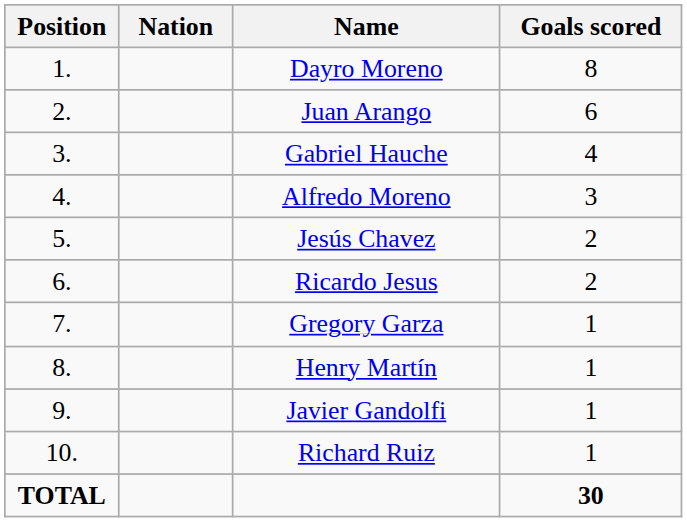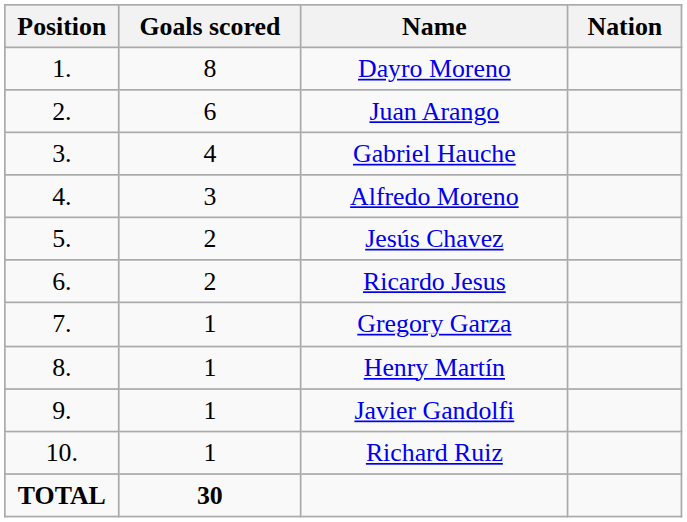 <table class="wikitable" style="font-size: 95%; text-align: center;">
 <tr>
 <th width=60>Position</th>
+<th width=100>Goals scored</th>
+<th width=150>Name</th>
 <th width=60>Nation</th>
-<th width=150>Name</th>
-<th width=100>Goals scored</th>
 </tr>
 <tr>
 <td>1.</td>
+<td>8</td>
+<td><a href='#'>Dayro Moreno</a></td>
 <td></td>
-<td><a href='#'>Dayro Moreno</a></td>
-<td>8</td>
 </tr>
 <tr>
 <td>2.</td>
+<td>6</td>
+<td><a href='#'>Juan Arango</a></td>
 <td></td>
-<td><a href='#'>Juan Arango</a></td>
-<td>6</td>
 </tr>
 <tr>
 <td>3.</td>
+<td>4</td>
+<td><a href='#'>Gabriel Hauche</a></td>
 <td></td>
-<td><a href='#'>Gabriel Hauche</a></td>
-<td>4</td>
 </tr>
 <tr>
 <td>4.</td>
+<td>3</td>
+<td><a href='#'>Alfredo Moreno</a></td>
 <td></td>
-<td><a href='#'>Alfredo Moreno</a></td>
-<td>3</td>
 </tr>
 <tr>
 <td>5.</td>
+<td>2</td>
+<td><a href='#'>Jesús Chavez</a></td>
 <td></td>
-<td><a href='#'>Jesús Chavez</a></td>
-<td>2</td>
 </tr>
 <tr>
 <td>6.</td>
+<td>2</td>
+<td><a href='#'>Ricardo Jesus</a></td>
 <td></td>
-<td><a href='#'>Ricardo Jesus</a></td>
-<td>2</td>
 </tr>
 <tr>
 <td>7.</td>
+<td>1</td>
+<td><a href='#'>Gregory Garza</a></td>
 <td></td>
-<td><a href='#'>Gregory Garza</a></td>
-<td>1</td>
 </tr>
 <tr>
 <td>8.</td>
+<td>1</td>
+<td><a href='#'>Henry Martín</a></td>
 <td></td>
-<td><a href='#'>Henry Martín</a></td>
-<td>1</td>
 </tr>
 <tr>
 <td>9.</td>
+<td>1</td>
+<td><a href='#'>Javier Gandolfi</a></td>
 <td></td>
-<td><a href='#'>Javier Gandolfi</a></td>
-<td>1</td>
 </tr>
 <tr>
 <td>10.</td>
+<td>1</td>
+<td><a href='#'>Richard Ruiz</a></td>
 <td></td>
-<td><a href='#'>Richard Ruiz</a></td>
-<td>1</td>
 </tr>
 <tr>
 <td><strong>TOTAL</strong></td>
+<td><strong>30</strong></td>
 <td></td>
 <td></td>
-<td><strong>30</strong></td>
 </tr>
 </table>
